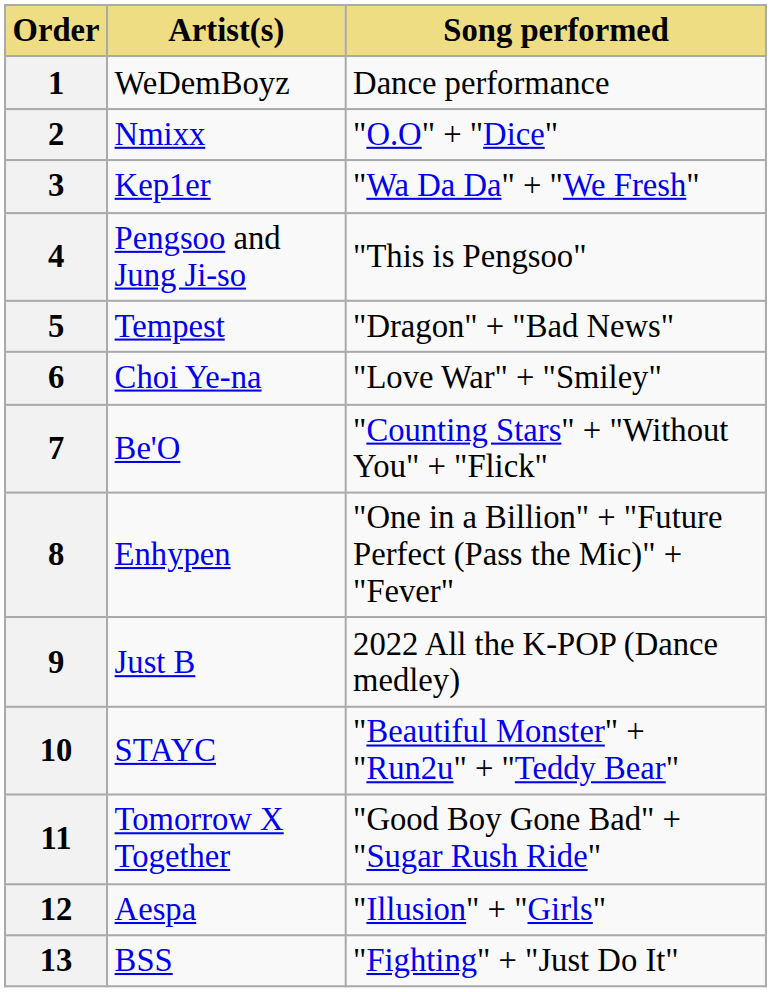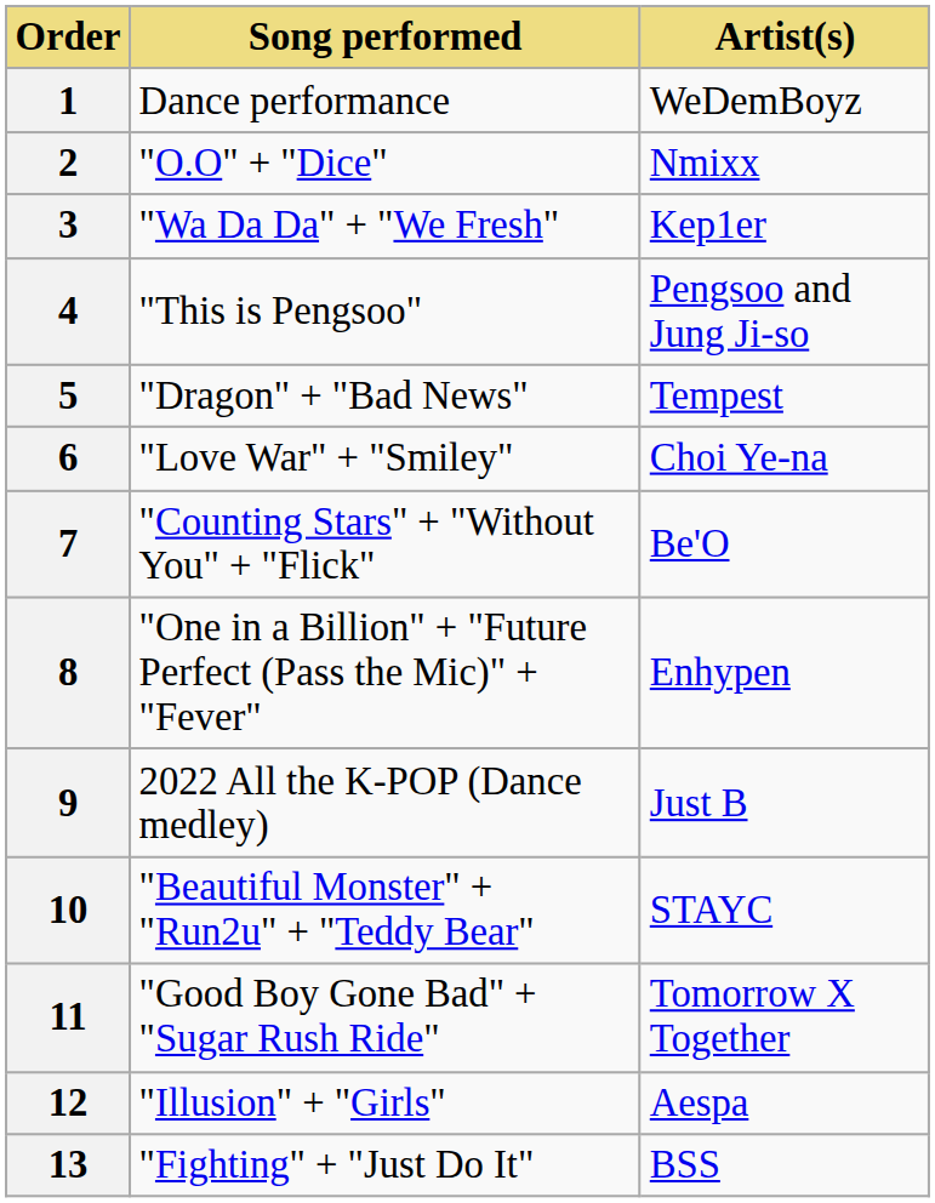 <table class="wikitable plainrowheaders" style="width:60%">
 <tr>
 <th scope="col" style="background:#EEDD82; width:2%">Order</th>
+<th scope="col" style="background:#EEDD82">Song performed</th>
 <th scope="col" style="background:#EEDD82">Artist(s)</th>
-<th scope="col" style="background:#EEDD82">Song performed</th>
 </tr>
 <tr>
 <th scope="row">1</th>
+<td>Dance performance</td>
 <td>WeDemBoyz</td>
-<td>Dance performance</td>
 </tr>
 <tr>
 <th scope="row">2</th>
+<td>"<a href='#'>O.O</a>" + "<a href='#'>Dice</a>"</td>
 <td><a href='#'>Nmixx</a></td>
-<td>"<a href='#'>O.O</a>" + "<a href='#'>Dice</a>"</td>
 </tr>
 <tr>
 <th scope="row">3</th>
+<td>"<a href='#'>Wa Da Da</a>" + "<a href='#'>We Fresh</a>"</td>
 <td><a href='#'>Kep1er</a></td>
-<td>"<a href='#'>Wa Da Da</a>" + "<a href='#'>We Fresh</a>"</td>
 </tr>
 <tr>
 <th scope="row">4</th>
+<td>"This is Pengsoo"</td>
 <td><a href='#'>Pengsoo</a> and <a href='#'>Jung Ji-so</a></td>
-<td>"This is Pengsoo"</td>
 </tr>
 <tr>
 <th scope="row">5</th>
+<td>"Dragon" + "Bad News"</td>
 <td><a href='#'>Tempest</a></td>
-<td>"Dragon" + "Bad News"</td>
 </tr>
 <tr>
 <th scope="row">6</th>
+<td>"Love War" + "Smiley"</td>
 <td><a href='#'>Choi Ye-na</a></td>
-<td>"Love War" + "Smiley"</td>
 </tr>
 <tr>
 <th scope="row">7</th>
+<td>"<a href='#'>Counting Stars</a>" + "Without You" + "Flick"</td>
 <td><a href='#'>Be'O</a></td>
-<td>"<a href='#'>Counting Stars</a>" + "Without You" + "Flick"</td>
 </tr>
 <tr>
 <th scope="row">8</th>
+<td>"One in a Billion" + "Future Perfect (Pass the Mic)" + "Fever"</td>
 <td><a href='#'>Enhypen</a></td>
-<td>"One in a Billion" + "Future Perfect (Pass the Mic)" + "Fever"</td>
 </tr>
 <tr>
 <th scope="row">9</th>
+<td>2022 All the K-POP (Dance medley)</td>
 <td><a href='#'>Just B</a></td>
-<td>2022 All the K-POP (Dance medley)</td>
 </tr>
 <tr>
 <th scope="row">10</th>
+<td>"<a href='#'>Beautiful Monster</a>" + "<a href='#'>Run2u</a>" + "<a href='#'>Teddy Bear</a>"</td>
 <td><a href='#'>STAYC</a></td>
-<td>"<a href='#'>Beautiful Monster</a>" + "<a href='#'>Run2u</a>" + "<a href='#'>Teddy Bear</a>"</td>
 </tr>
 <tr>
 <th scope="row">11</th>
+<td>"Good Boy Gone Bad" + "<a href='#'>Sugar Rush Ride</a>"</td>
 <td><a href='#'>Tomorrow X Together</a></td>
-<td>"Good Boy Gone Bad" + "<a href='#'>Sugar Rush Ride</a>"</td>
 </tr>
 <tr>
 <th scope="row">12</th>
+<td>"<a href='#'>Illusion</a>" + "<a href='#'>Girls</a>"</td>
 <td><a href='#'>Aespa</a></td>
-<td>"<a href='#'>Illusion</a>" + "<a href='#'>Girls</a>"</td>
 </tr>
 <tr>
 <th scope="row">13</th>
+<td>"<a href='#'>Fighting</a>" + "Just Do It"</td>
 <td><a href='#'>BSS</a></td>
-<td>"<a href='#'>Fighting</a>" + "Just Do It"</td>
 </tr>
 </table>
